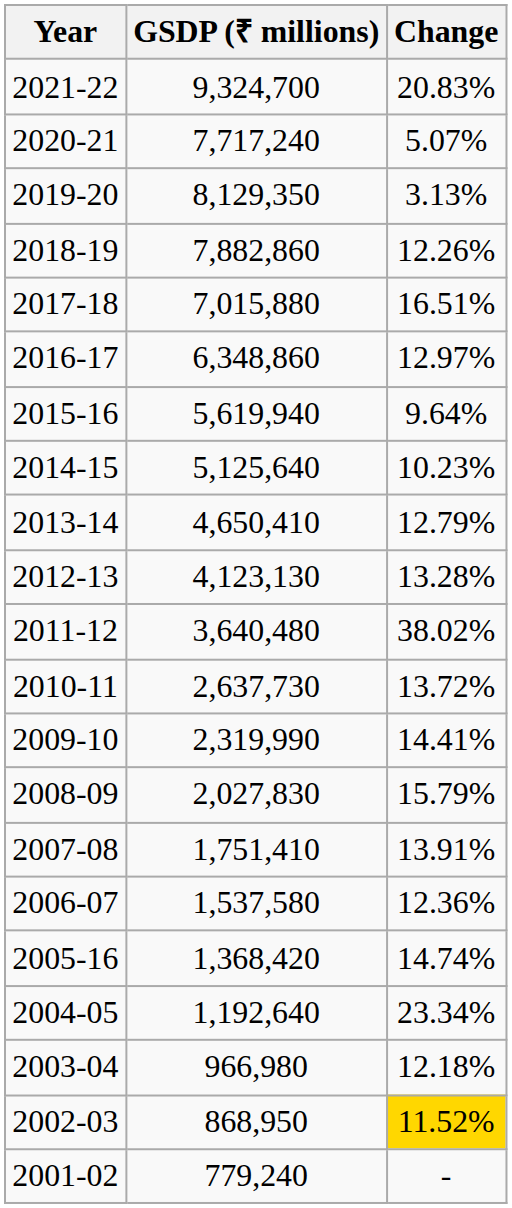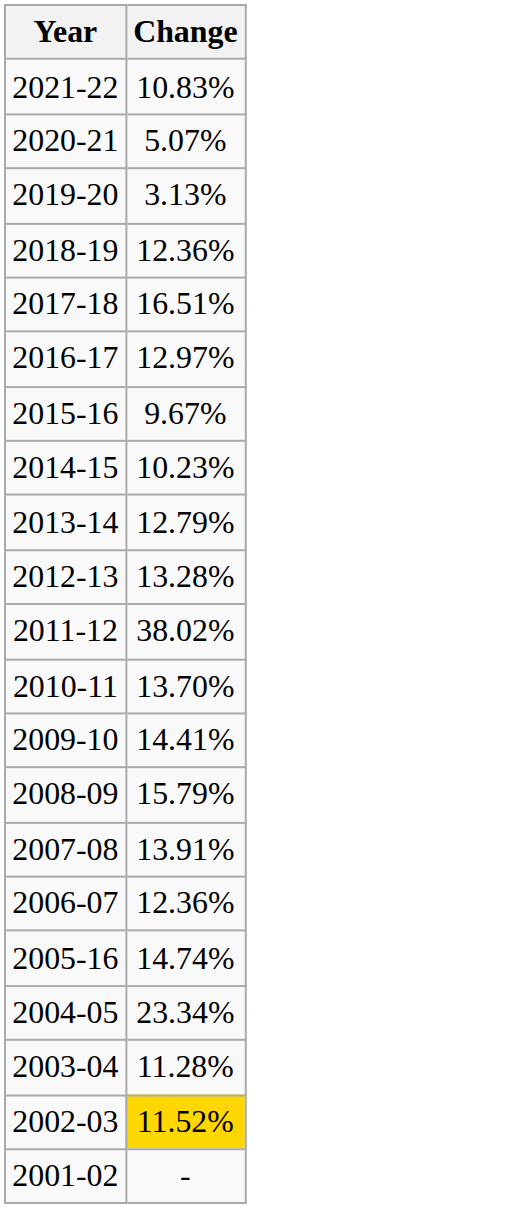 <table class="wikitable sortable" style="line-height:20px;text-align:center;">
 <tr>
 <th>Year</th>
-<th>GSDP (₹ millions)</th>
 <th>Change</th>
 </tr>
 <tr>
 <td>2021-22</td>
-<td>9,324,700</td>
-<td> 20.83%</td>
+<td> 10.83%</td>
 </tr>
 <tr>
 <td>2020-21</td>
-<td>7,717,240</td>
 <td> 5.07%</td>
 </tr>
 <tr>
 <td>2019-20</td>
-<td>8,129,350</td>
 <td> 3.13%</td>
 </tr>
 <tr>
 <td>2018-19</td>
-<td>7,882,860</td>
-<td> 12.26%</td>
+<td> 12.36%</td>
 </tr>
 <tr>
 <td>2017-18</td>
-<td>7,015,880</td>
 <td> 16.51%</td>
 </tr>
 <tr>
 <td>2016-17</td>
-<td>6,348,860</td>
 <td> 12.97%</td>
 </tr>
 <tr>
 <td>2015-16</td>
-<td>5,619,940</td>
-<td> 9.64%</td>
+<td> 9.67%</td>
 </tr>
 <tr>
 <td>2014-15</td>
-<td>5,125,640</td>
 <td> 10.23%</td>
 </tr>
 <tr>
 <td>2013-14</td>
-<td>4,650,410</td>
 <td> 12.79%</td>
 </tr>
 <tr>
 <td>2012-13</td>
-<td>4,123,130</td>
 <td> 13.28%</td>
 </tr>
 <tr>
 <td>2011-12</td>
-<td>3,640,480</td>
 <td> 38.02%</td>
 </tr>
 <tr>
 <td>2010-11</td>
-<td>2,637,730</td>
-<td> 13.72%</td>
+<td> 13.70%</td>
 </tr>
 <tr>
 <td>2009-10</td>
-<td>2,319,990</td>
 <td> 14.41%</td>
 </tr>
 <tr>
 <td>2008-09</td>
-<td>2,027,830</td>
 <td> 15.79%</td>
 </tr>
 <tr>
 <td>2007-08</td>
-<td>1,751,410</td>
 <td> 13.91%</td>
 </tr>
 <tr>
 <td>2006-07</td>
-<td>1,537,580</td>
 <td> 12.36%</td>
 </tr>
 <tr>
 <td>2005-16</td>
-<td>1,368,420</td>
 <td> 14.74%</td>
 </tr>
 <tr>
 <td>2004-05</td>
-<td>1,192,640</td>
 <td> 23.34%</td>
 </tr>
 <tr>
 <td>2003-04</td>
-<td>966,980</td>
-<td> 12.18%</td>
+<td> 11.28%</td>
 </tr>
 <tr>
 <td>2002-03</td>
-<td>868,950</td>
 <td style="background: gold;"> 11.52%</td>
 </tr>
 <tr>
 <td>2001-02</td>
-<td>779,240</td>
 <td>-</td>
 </tr>
 </table>
